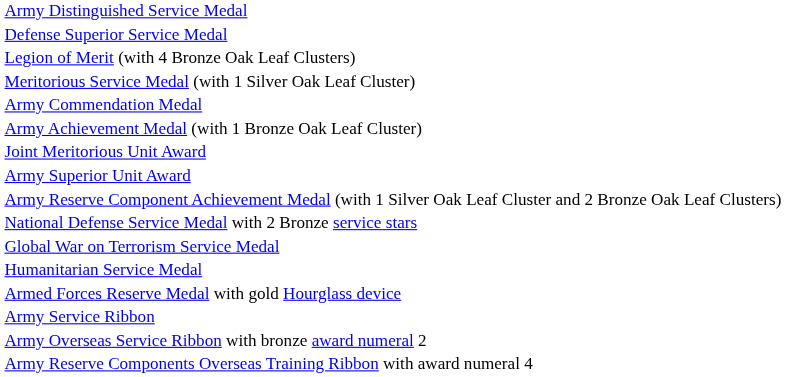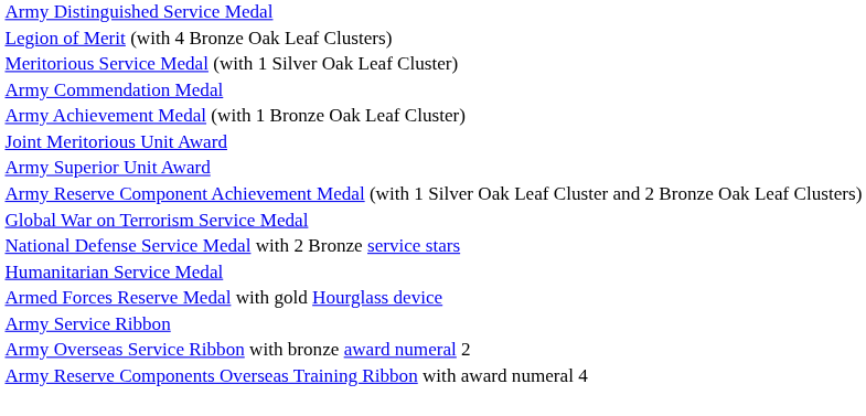 <table>
 <tr>
 <td></td>
 <td><a href='#'>Army Distinguished Service Medal</a></td>
-</tr>
-<tr>
-<td></td>
-<td><a href='#'>Defense Superior Service Medal</a></td>
 </tr>
 <tr>
 <td></td>
 <td><a href='#'>Legion of Merit</a> (with 4 Bronze Oak Leaf Clusters)</td>
 </tr>
 <tr>
 <td></td>
 <td><a href='#'>Meritorious Service Medal</a> (with 1 Silver Oak Leaf Cluster)</td>
 </tr>
 <tr>
 <td></td>
 <td><a href='#'>Army Commendation Medal</a></td>
 </tr>
 <tr>
 <td></td>
 <td><a href='#'>Army Achievement Medal</a> (with 1 Bronze Oak Leaf Cluster)</td>
 </tr>
 <tr>
 <td></td>
 <td><a href='#'>Joint Meritorious Unit Award</a></td>
 </tr>
 <tr>
 <td></td>
 <td><a href='#'>Army Superior Unit Award</a></td>
 </tr>
 <tr>
 <td></td>
 <td><a href='#'>Army Reserve Component Achievement Medal</a> (with 1 Silver Oak Leaf Cluster and 2 Bronze Oak Leaf Clusters)</td>
 </tr>
 <tr>
 <td></td>
-<td><a href='#'>National Defense Service Medal</a> with 2 Bronze <a href='#'>service stars</a></td>
+<td><a href='#'>Global War on Terrorism Service Medal</a></td>
 </tr>
 <tr>
 <td></td>
-<td><a href='#'>Global War on Terrorism Service Medal</a></td>
+<td><a href='#'>National Defense Service Medal</a> with 2 Bronze <a href='#'>service stars</a></td>
 </tr>
 <tr>
 <td></td>
 <td><a href='#'>Humanitarian Service Medal</a></td>
 </tr>
 <tr>
 <td></td>
 <td><a href='#'>Armed Forces Reserve Medal</a> with gold <a href='#'>Hourglass device</a></td>
 </tr>
 <tr>
 <td></td>
 <td><a href='#'>Army Service Ribbon</a></td>
 </tr>
 <tr>
 <td><span></span></td>
 <td><a href='#'>Army Overseas Service Ribbon</a> with bronze <a href='#'>award numeral</a> 2</td>
 </tr>
 <tr>
 <td><span></span></td>
 <td><a href='#'>Army Reserve Components Overseas Training Ribbon</a> with award numeral 4</td>
 </tr>
 </table>
